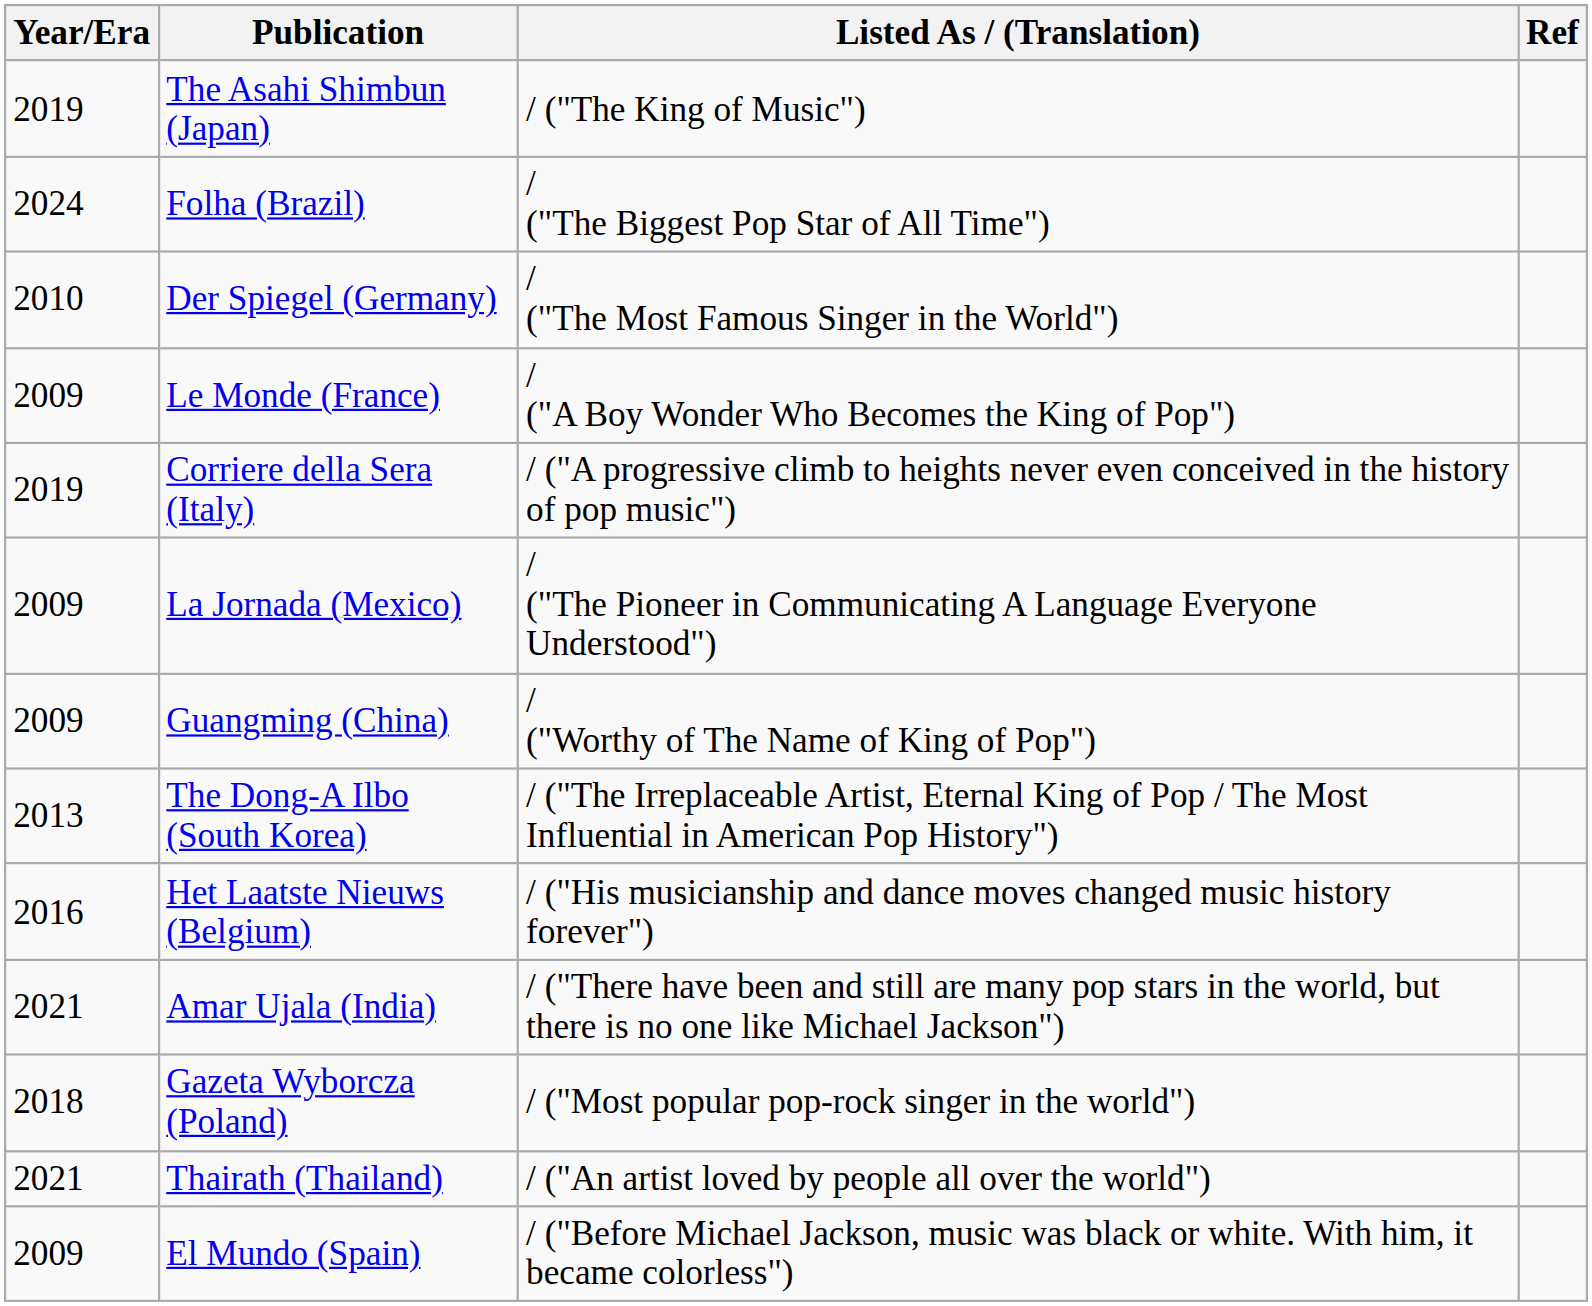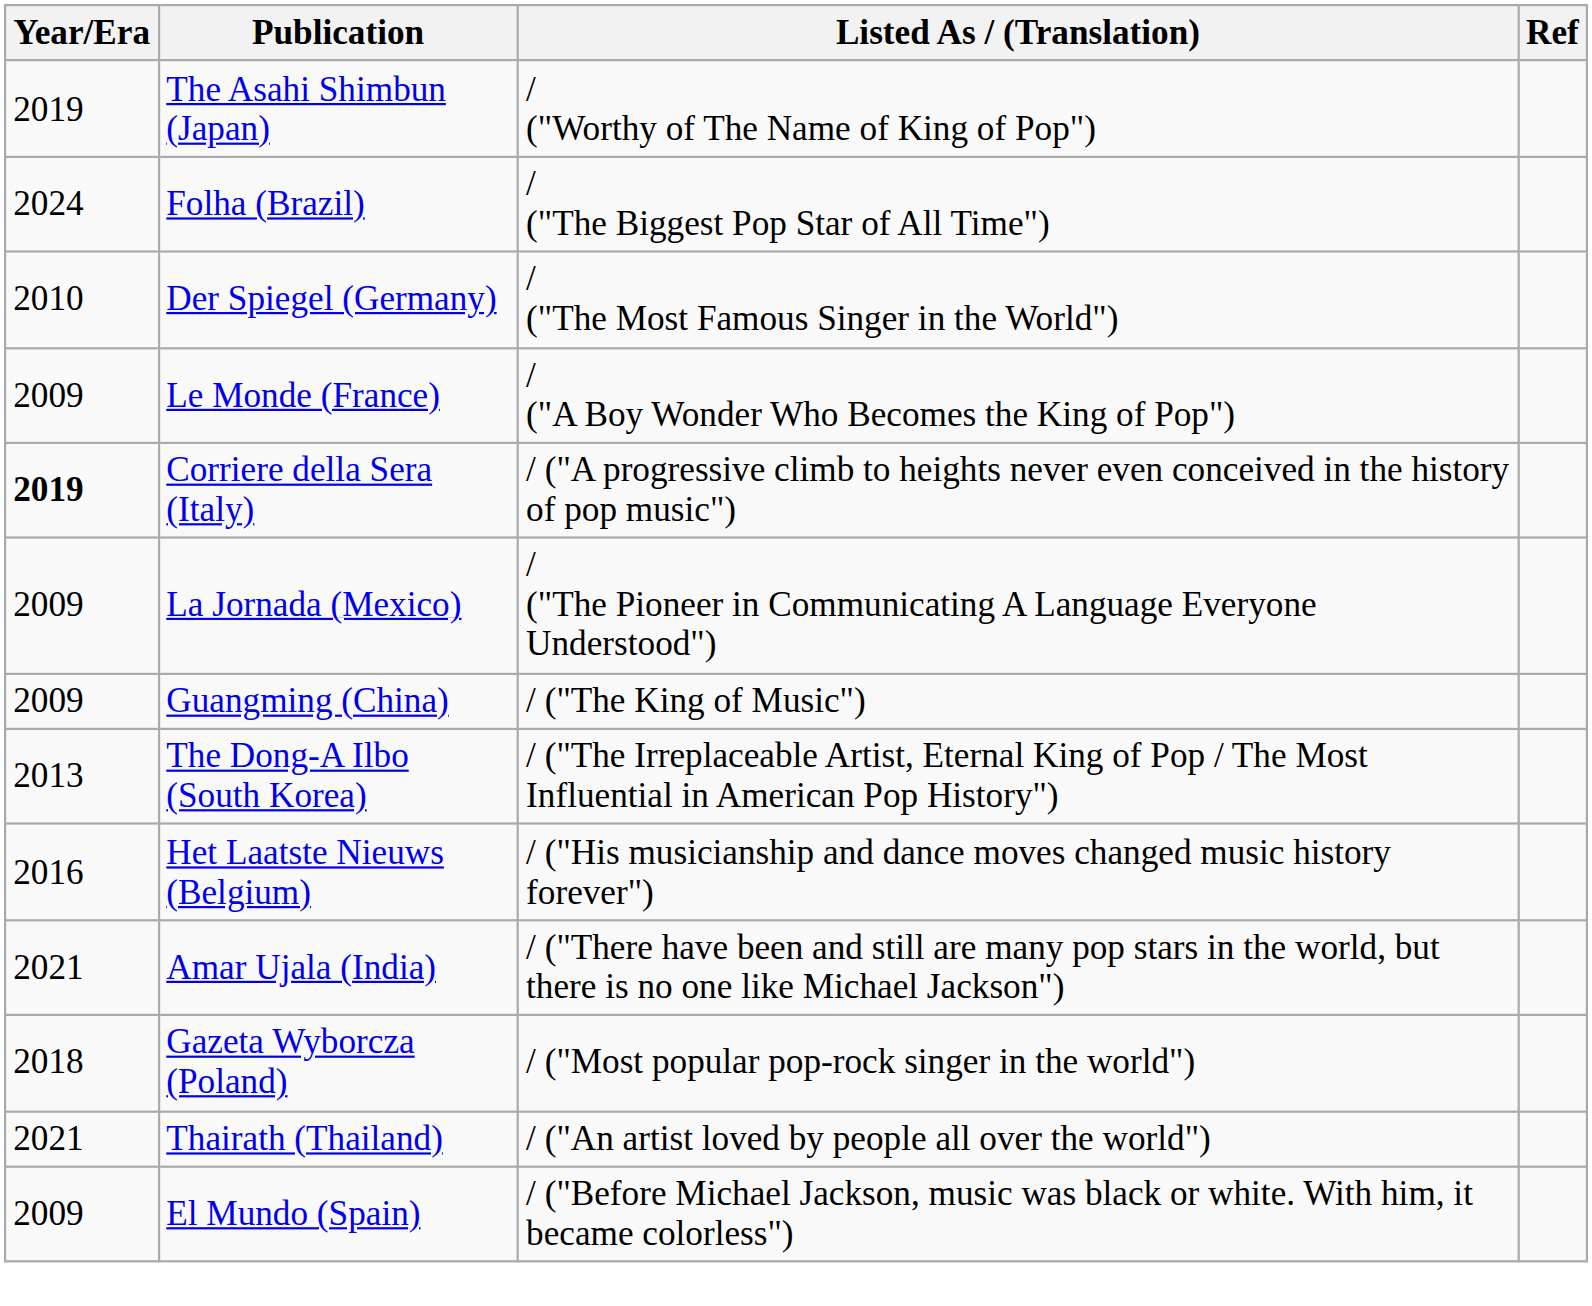 <table class="wikitable" style="max-width:45em;">
 <tr>
 <th>Year/Era</th>
 <th>Publication</th>
 <th>Listed As / (Translation)</th>
 <th>Ref</th>
 </tr>
 <tr>
 <td>2019</td>
 <td><a href='#'>The Asahi Shimbun (Japan)</a></td>
-<td>/ ("The King of Music")</td>
+<td>/<br>("Worthy of The Name of King of Pop")</td>
 <td></td>
 </tr>
 <tr>
 <td>2024</td>
 <td><a href='#'>Folha (Brazil)</a></td>
 <td>/<br>("The Biggest Pop Star of All Time")</td>
 <td></td>
 </tr>
 <tr>
 <td>2010</td>
 <td><a href='#'>Der Spiegel (Germany)</a></td>
 <td>/<br>("The Most Famous Singer in the World")</td>
 <td></td>
 </tr>
 <tr>
 <td>2009</td>
 <td><a href='#'>Le Monde (France)</a></td>
 <td>/<br>("A Boy Wonder Who Becomes the King of Pop")</td>
 <td></td>
 </tr>
 <tr>
-<td>2019</td>
+<td><strong>2019</strong></td>
 <td><a href='#'>Corriere della Sera (Italy)</a></td>
 <td>/ ("A progressive climb to heights never even conceived in the history of pop music")</td>
 <td></td>
 </tr>
 <tr>
 <td>2009</td>
 <td><a href='#'>La Jornada (Mexico)</a></td>
 <td>/<br>("The Pioneer in Communicating A Language Everyone Understood")</td>
 <td></td>
 </tr>
 <tr>
 <td>2009</td>
 <td><a href='#'>Guangming (China)</a></td>
-<td>/<br>("Worthy of The Name of King of Pop")</td>
+<td>/ ("The King of Music")</td>
 <td></td>
 </tr>
 <tr>
 <td>2013</td>
 <td><a href='#'>The Dong-A Ilbo (South Korea)</a></td>
 <td>/ ("The Irreplaceable Artist, Eternal King of Pop / The Most Influential in American Pop History")</td>
 <td></td>
 </tr>
 <tr>
 <td>2016</td>
 <td><a href='#'>Het Laatste Nieuws (Belgium)</a></td>
 <td>/ ("His musicianship and dance moves changed music history forever")</td>
 <td></td>
 </tr>
 <tr>
 <td>2021</td>
 <td><a href='#'>Amar Ujala (India)</a></td>
 <td>/ ("There have been and still are many pop stars in the world, but there is no one like Michael Jackson")</td>
 <td></td>
 </tr>
 <tr>
 <td>2018</td>
 <td><a href='#'>Gazeta Wyborcza (Poland)</a></td>
 <td>/ ("Most popular pop-rock singer in the world")</td>
 <td></td>
 </tr>
 <tr>
 <td>2021</td>
 <td><a href='#'>Thairath (Thailand)</a></td>
 <td>/ ("An artist loved by people all over the world")</td>
 <td></td>
 </tr>
 <tr>
 <td>2009</td>
 <td><a href='#'>El Mundo (Spain)</a></td>
 <td>/ ("Before Michael Jackson, music was black or white. With him, it became colorless")</td>
 <td></td>
 </tr>
 </table>
